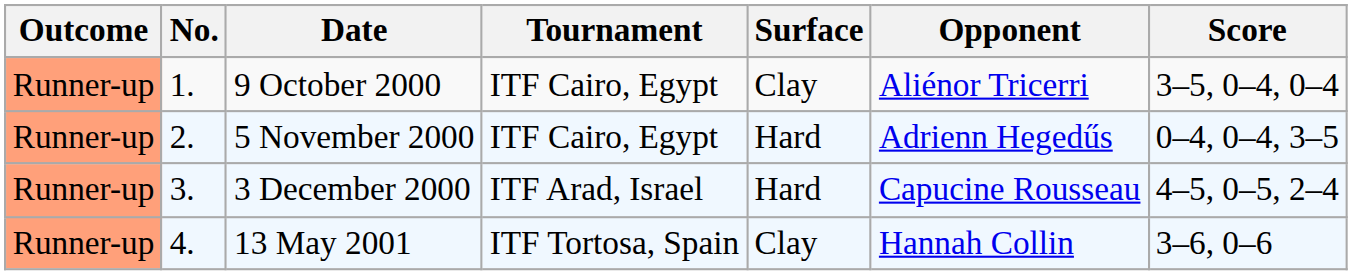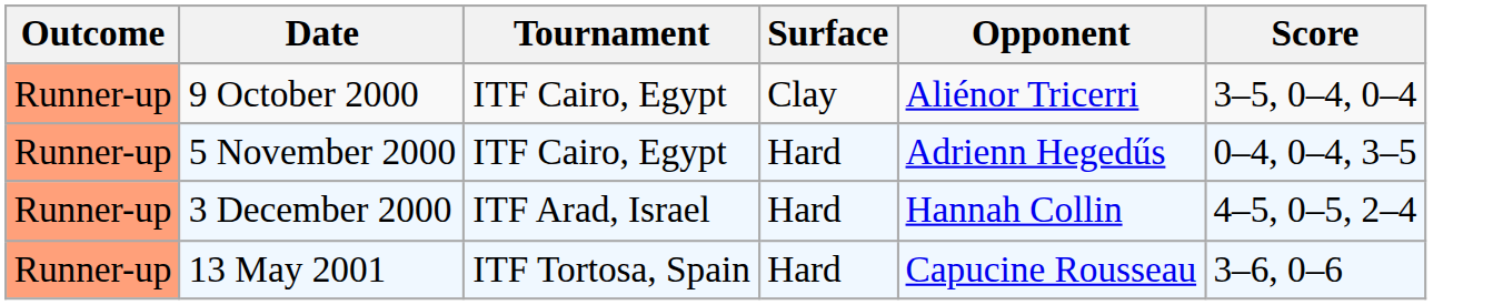 <table class="sortable wikitable">
 <tr>
 <th>Outcome</th>
-<th>No.</th>
 <th>Date</th>
 <th>Tournament</th>
 <th>Surface</th>
 <th>Opponent</th>
 <th class="unsortable">Score</th>
 </tr>
 <tr>
 <td style="background:#ffa07a;">Runner-up</td>
-<td>1.</td>
 <td>9 October 2000</td>
 <td>ITF Cairo, Egypt</td>
 <td>Clay</td>
 <td> <a href='#'>Aliénor Tricerri</a></td>
 <td>3–5, 0–4, 0–4</td>
 </tr>
 <tr style="background:#f0f8ff;">
 <td style="background:#ffa07a;">Runner-up</td>
-<td>2.</td>
 <td>5 November 2000</td>
 <td>ITF Cairo, Egypt</td>
 <td>Hard</td>
 <td> <a href='#'>Adrienn Hegedűs</a></td>
 <td>0–4, 0–4, 3–5</td>
 </tr>
 <tr style="background:#f0f8ff;">
 <td style="background:#ffa07a;">Runner-up</td>
-<td>3.</td>
 <td>3 December 2000</td>
 <td>ITF Arad, Israel</td>
 <td>Hard</td>
-<td> <a href='#'>Capucine Rousseau</a></td>
+<td> <a href='#'>Hannah Collin</a></td>
 <td>4–5, 0–5, 2–4</td>
 </tr>
 <tr style="background:#f0f8ff;">
 <td style="background:#ffa07a;">Runner-up</td>
-<td>4.</td>
 <td>13 May 2001</td>
 <td>ITF Tortosa, Spain</td>
-<td>Clay</td>
-<td> <a href='#'>Hannah Collin</a></td>
+<td>Hard</td>
+<td> <a href='#'>Capucine Rousseau</a></td>
 <td>3–6, 0–6</td>
 </tr>
 </table>
